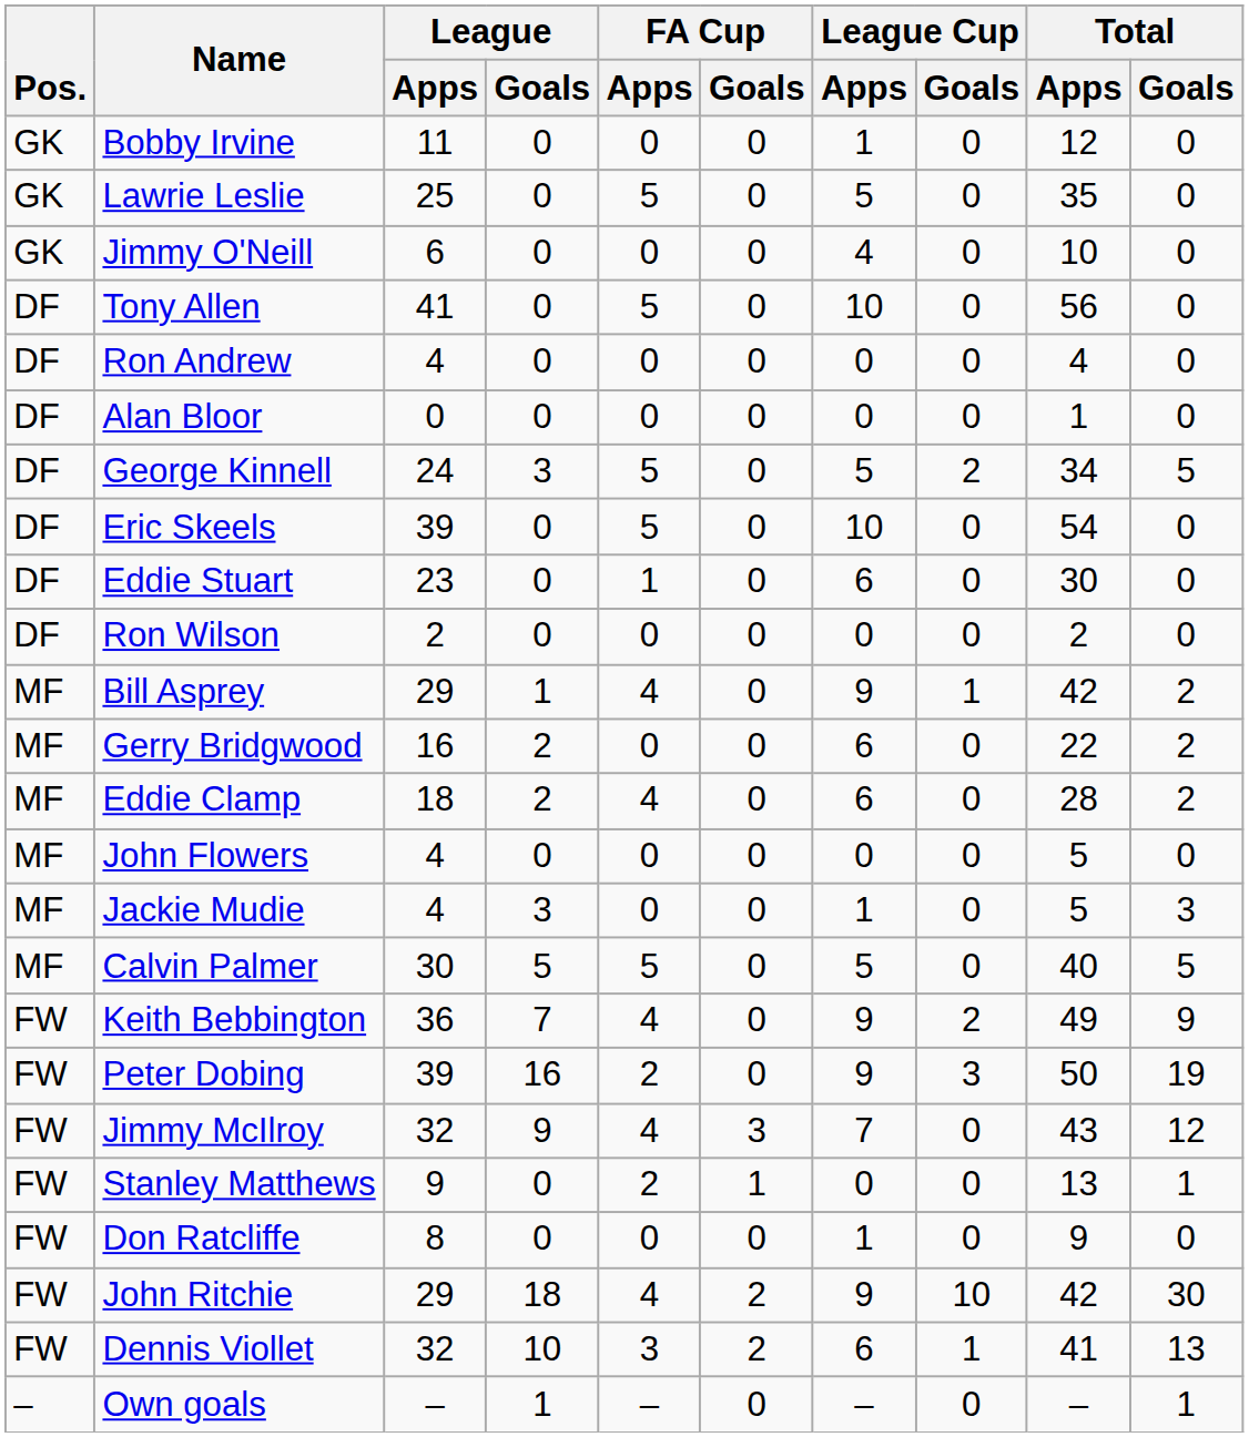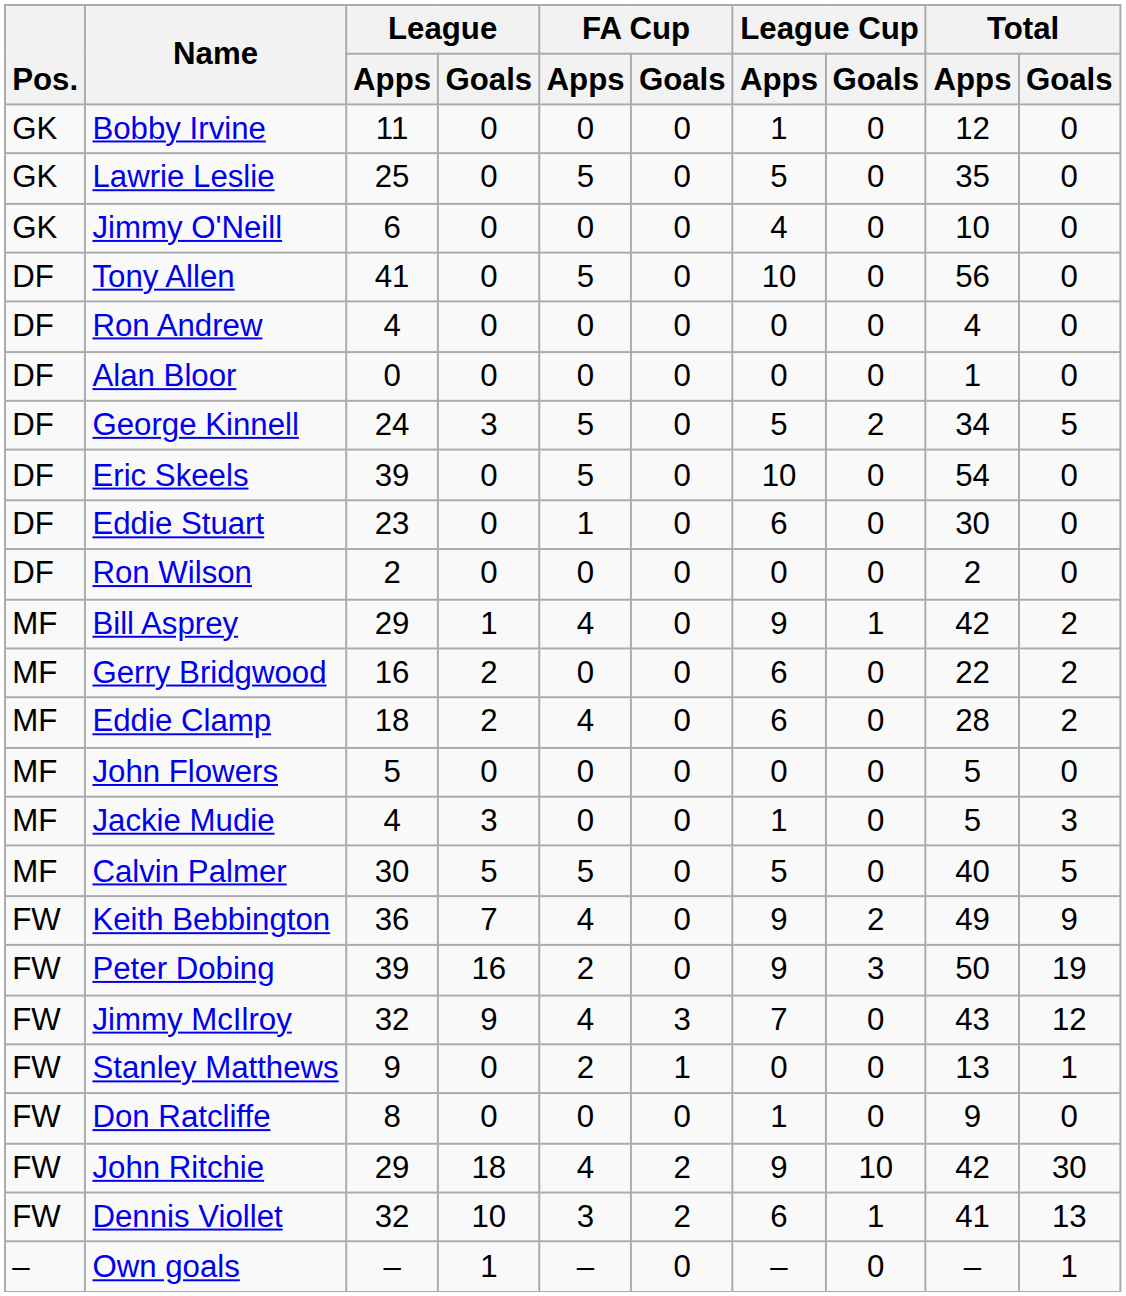 <table class="wikitable" style="text-align:center">
 <tr>
 <th rowspan="2" valign="bottom">Pos.</th>
 <th rowspan="2">Name</th>
 <th colspan="2" width="85">League</th>
 <th colspan="2" width="85">FA Cup</th>
 <th colspan="2" width="85">League Cup</th>
 <th colspan="2" width="85">Total</th>
 </tr>
 <tr>
 <th>Apps</th>
 <th>Goals</th>
 <th>Apps</th>
 <th>Goals</th>
 <th>Apps</th>
 <th>Goals</th>
 <th>Apps</th>
 <th>Goals</th>
 </tr>
 <tr>
 <td align="left">GK</td>
 <td align="left"> <a href='#'>Bobby Irvine</a></td>
 <td>11</td>
 <td>0</td>
 <td>0</td>
 <td>0</td>
 <td>1</td>
 <td>0</td>
 <td>12</td>
 <td>0</td>
 </tr>
 <tr>
 <td align="left">GK</td>
 <td align="left"> <a href='#'>Lawrie Leslie</a></td>
 <td>25</td>
 <td>0</td>
 <td>5</td>
 <td>0</td>
 <td>5</td>
 <td>0</td>
 <td>35</td>
 <td>0</td>
 </tr>
 <tr>
 <td align="left">GK</td>
 <td align="left"> <a href='#'>Jimmy O'Neill</a></td>
 <td>6</td>
 <td>0</td>
 <td>0</td>
 <td>0</td>
 <td>4</td>
 <td>0</td>
 <td>10</td>
 <td>0</td>
 </tr>
 <tr>
 <td align="left">DF</td>
 <td align="left"> <a href='#'>Tony Allen</a></td>
 <td>41</td>
 <td>0</td>
 <td>5</td>
 <td>0</td>
 <td>10</td>
 <td>0</td>
 <td>56</td>
 <td>0</td>
 </tr>
 <tr>
 <td align="left">DF</td>
 <td align="left"> <a href='#'>Ron Andrew</a></td>
 <td>4</td>
 <td>0</td>
 <td>0</td>
 <td>0</td>
 <td>0</td>
 <td>0</td>
 <td>4</td>
 <td>0</td>
 </tr>
 <tr>
 <td align="left">DF</td>
 <td align="left"> <a href='#'>Alan Bloor</a></td>
 <td>0</td>
 <td>0</td>
 <td>0</td>
 <td>0</td>
 <td>0</td>
 <td>0</td>
 <td>1</td>
 <td>0</td>
 </tr>
 <tr>
 <td align="left">DF</td>
 <td align="left"> <a href='#'>George Kinnell</a></td>
 <td>24</td>
 <td>3</td>
 <td>5</td>
 <td>0</td>
 <td>5</td>
 <td>2</td>
 <td>34</td>
 <td>5</td>
 </tr>
 <tr>
 <td align="left">DF</td>
 <td align="left"> <a href='#'>Eric Skeels</a></td>
 <td>39</td>
 <td>0</td>
 <td>5</td>
 <td>0</td>
 <td>10</td>
 <td>0</td>
 <td>54</td>
 <td>0</td>
 </tr>
 <tr>
 <td align="left">DF</td>
 <td align="left"> <a href='#'>Eddie Stuart</a></td>
 <td>23</td>
 <td>0</td>
 <td>1</td>
 <td>0</td>
 <td>6</td>
 <td>0</td>
 <td>30</td>
 <td>0</td>
 </tr>
 <tr>
 <td align="left">DF</td>
 <td align="left"> <a href='#'>Ron Wilson</a></td>
 <td>2</td>
 <td>0</td>
 <td>0</td>
 <td>0</td>
 <td>0</td>
 <td>0</td>
 <td>2</td>
 <td>0</td>
 </tr>
 <tr>
 <td align="left">MF</td>
 <td align="left"> <a href='#'>Bill Asprey</a></td>
 <td>29</td>
 <td>1</td>
 <td>4</td>
 <td>0</td>
 <td>9</td>
 <td>1</td>
 <td>42</td>
 <td>2</td>
 </tr>
 <tr>
 <td align="left">MF</td>
 <td align="left"> <a href='#'>Gerry Bridgwood</a></td>
 <td>16</td>
 <td>2</td>
 <td>0</td>
 <td>0</td>
 <td>6</td>
 <td>0</td>
 <td>22</td>
 <td>2</td>
 </tr>
 <tr>
 <td align="left">MF</td>
 <td align="left"> <a href='#'>Eddie Clamp</a></td>
 <td>18</td>
 <td>2</td>
 <td>4</td>
 <td>0</td>
 <td>6</td>
 <td>0</td>
 <td>28</td>
 <td>2</td>
 </tr>
 <tr>
 <td align="left">MF</td>
 <td align="left"> <a href='#'>John Flowers</a></td>
-<td>4</td>
+<td>5</td>
 <td>0</td>
 <td>0</td>
 <td>0</td>
 <td>0</td>
 <td>0</td>
 <td>5</td>
 <td>0</td>
 </tr>
 <tr>
 <td align="left">MF</td>
 <td align="left"> <a href='#'>Jackie Mudie</a></td>
 <td>4</td>
 <td>3</td>
 <td>0</td>
 <td>0</td>
 <td>1</td>
 <td>0</td>
 <td>5</td>
 <td>3</td>
 </tr>
 <tr>
 <td align="left">MF</td>
 <td align="left"> <a href='#'>Calvin Palmer</a></td>
 <td>30</td>
 <td>5</td>
 <td>5</td>
 <td>0</td>
 <td>5</td>
 <td>0</td>
 <td>40</td>
 <td>5</td>
 </tr>
 <tr>
 <td align="left">FW</td>
 <td align="left"> <a href='#'>Keith Bebbington</a></td>
 <td>36</td>
 <td>7</td>
 <td>4</td>
 <td>0</td>
 <td>9</td>
 <td>2</td>
 <td>49</td>
 <td>9</td>
 </tr>
 <tr>
 <td align="left">FW</td>
 <td align="left"> <a href='#'>Peter Dobing</a></td>
 <td>39</td>
 <td>16</td>
 <td>2</td>
 <td>0</td>
 <td>9</td>
 <td>3</td>
 <td>50</td>
 <td>19</td>
 </tr>
 <tr>
 <td align="left">FW</td>
 <td align="left"> <a href='#'>Jimmy McIlroy</a></td>
 <td>32</td>
 <td>9</td>
 <td>4</td>
 <td>3</td>
 <td>7</td>
 <td>0</td>
 <td>43</td>
 <td>12</td>
 </tr>
 <tr>
 <td align="left">FW</td>
 <td align="left"> <a href='#'>Stanley Matthews</a></td>
 <td>9</td>
 <td>0</td>
 <td>2</td>
 <td>1</td>
 <td>0</td>
 <td>0</td>
 <td>13</td>
 <td>1</td>
 </tr>
 <tr>
 <td align="left">FW</td>
 <td align="left"> <a href='#'>Don Ratcliffe</a></td>
 <td>8</td>
 <td>0</td>
 <td>0</td>
 <td>0</td>
 <td>1</td>
 <td>0</td>
 <td>9</td>
 <td>0</td>
 </tr>
 <tr>
 <td align="left">FW</td>
 <td align="left"> <a href='#'>John Ritchie</a></td>
 <td>29</td>
 <td>18</td>
 <td>4</td>
 <td>2</td>
 <td>9</td>
 <td>10</td>
 <td>42</td>
 <td>30</td>
 </tr>
 <tr>
 <td align="left">FW</td>
 <td align="left"> <a href='#'>Dennis Viollet</a></td>
 <td>32</td>
 <td>10</td>
 <td>3</td>
 <td>2</td>
 <td>6</td>
 <td>1</td>
 <td>41</td>
 <td>13</td>
 </tr>
 <tr>
 <td align="left">–</td>
 <td align="left"><a href='#'>Own goals</a></td>
 <td>–</td>
 <td>1</td>
 <td>–</td>
 <td>0</td>
 <td>–</td>
 <td>0</td>
 <td>–</td>
 <td>1</td>
 </tr>
 </table>
